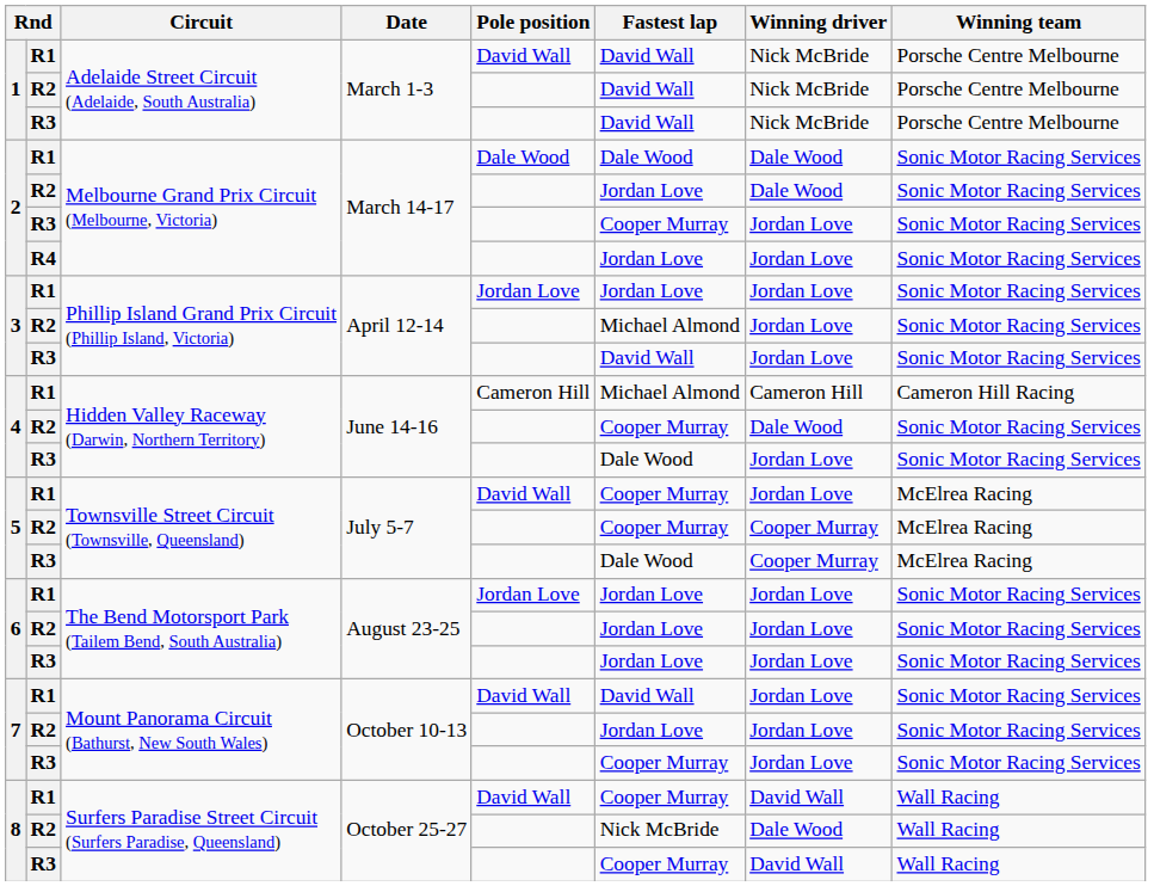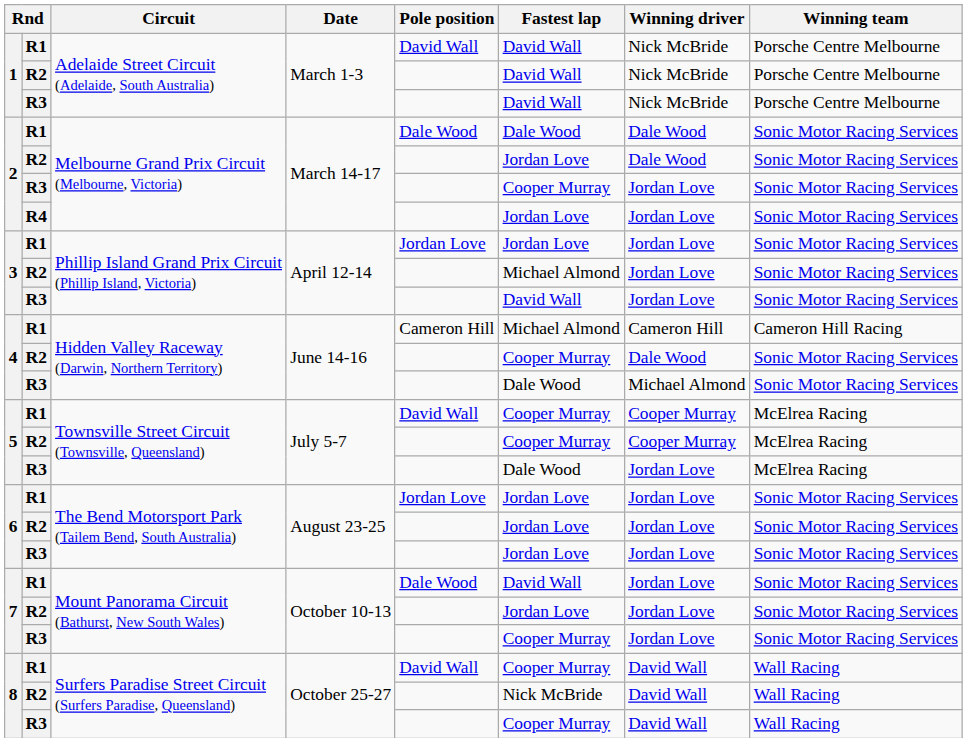 <table class="wikitable" style="font-size: 87%;">
 <tr>
 <th colspan="2">Rnd</th>
 <th>Circuit</th>
 <th>Date</th>
 <th>Pole position</th>
 <th>Fastest lap</th>
 <th>Winning driver</th>
 <th>Winning team</th>
 </tr>
 <tr>
 <th rowspan="3">1</th>
 <th>R1</th>
 <td rowspan="3"> <a href='#'>Adelaide Street Circuit</a><br><small>(<a href='#'>Adelaide</a>, <a href='#'>South Australia</a>)</small></td>
 <td rowspan="3">March 1-3</td>
 <td> <a href='#'>David Wall</a></td>
 <td> <a href='#'>David Wall</a></td>
 <td> Nick McBride</td>
 <td>Porsche Centre Melbourne</td>
 </tr>
 <tr>
 <th>R2</th>
 <td></td>
 <td> <a href='#'>David Wall</a></td>
 <td> Nick McBride</td>
 <td>Porsche Centre Melbourne</td>
 </tr>
 <tr>
 <th>R3</th>
 <td></td>
 <td> <a href='#'>David Wall</a></td>
 <td> Nick McBride</td>
 <td>Porsche Centre Melbourne</td>
 </tr>
 <tr>
 <th rowspan="4">2</th>
 <th>R1</th>
 <td rowspan="4"> <a href='#'>Melbourne Grand Prix Circuit</a><br><small>(<a href='#'>Melbourne</a>, <a href='#'>Victoria</a>)</small></td>
 <td rowspan="4">March 14-17</td>
 <td> <a href='#'>Dale Wood</a></td>
 <td> <a href='#'>Dale Wood</a></td>
 <td> <a href='#'>Dale Wood</a></td>
 <td><a href='#'>Sonic Motor Racing Services</a></td>
 </tr>
 <tr>
 <th>R2</th>
 <td></td>
 <td> <a href='#'>Jordan Love</a></td>
 <td> <a href='#'>Dale Wood</a></td>
 <td><a href='#'>Sonic Motor Racing Services</a></td>
 </tr>
 <tr>
 <th>R3</th>
 <td></td>
 <td> <a href='#'>Cooper Murray</a></td>
 <td> <a href='#'>Jordan Love</a></td>
 <td><a href='#'>Sonic Motor Racing Services</a></td>
 </tr>
 <tr>
 <th>R4</th>
 <td></td>
 <td> <a href='#'>Jordan Love</a></td>
 <td> <a href='#'>Jordan Love</a></td>
 <td><a href='#'>Sonic Motor Racing Services</a></td>
 </tr>
 <tr>
 <th rowspan="3">3</th>
 <th>R1</th>
 <td rowspan="3"> <a href='#'>Phillip Island Grand Prix Circuit</a><br><small>(<a href='#'>Phillip Island</a>, <a href='#'>Victoria</a>)</small></td>
 <td rowspan="3">April 12-14</td>
 <td> <a href='#'>Jordan Love</a></td>
 <td> <a href='#'>Jordan Love</a></td>
 <td> <a href='#'>Jordan Love</a></td>
 <td><a href='#'>Sonic Motor Racing Services</a></td>
 </tr>
 <tr>
 <th>R2</th>
 <td></td>
 <td> Michael Almond</td>
 <td> <a href='#'>Jordan Love</a></td>
 <td><a href='#'>Sonic Motor Racing Services</a></td>
 </tr>
 <tr>
 <th>R3</th>
 <td></td>
 <td> <a href='#'>David Wall</a></td>
 <td> <a href='#'>Jordan Love</a></td>
 <td><a href='#'>Sonic Motor Racing Services</a></td>
 </tr>
 <tr>
 <th rowspan="3">4</th>
 <th>R1</th>
 <td rowspan="3"> <a href='#'>Hidden Valley Raceway</a><br><small>(<a href='#'>Darwin</a>, <a href='#'>Northern Territory</a>)</small></td>
 <td rowspan="3">June 14-16</td>
 <td> Cameron Hill</td>
 <td> Michael Almond</td>
 <td> Cameron Hill</td>
 <td>Cameron Hill Racing</td>
 </tr>
 <tr>
 <th>R2</th>
 <td></td>
 <td> <a href='#'>Cooper Murray</a></td>
 <td> <a href='#'>Dale Wood</a></td>
 <td><a href='#'>Sonic Motor Racing Services</a></td>
 </tr>
 <tr>
 <th>R3</th>
 <td></td>
 <td> Dale Wood</td>
-<td> <a href='#'>Jordan Love</a></td>
+<td> Michael Almond</td>
 <td><a href='#'>Sonic Motor Racing Services</a></td>
 </tr>
 <tr>
 <th rowspan="3">5</th>
 <th>R1</th>
 <td rowspan="3"> <a href='#'>Townsville Street Circuit</a><br><small>(<a href='#'>Townsville</a>, <a href='#'>Queensland</a>)</small></td>
 <td rowspan="3">July 5-7</td>
 <td> <a href='#'>David Wall</a></td>
 <td> <a href='#'>Cooper Murray</a></td>
-<td> <a href='#'>Jordan Love</a></td>
+<td> <a href='#'>Cooper Murray</a></td>
 <td>McElrea Racing</td>
 </tr>
 <tr>
 <th>R2</th>
 <td></td>
 <td> <a href='#'>Cooper Murray</a></td>
 <td> <a href='#'>Cooper Murray</a></td>
 <td>McElrea Racing</td>
 </tr>
 <tr>
 <th>R3</th>
 <td></td>
 <td> Dale Wood</td>
-<td> <a href='#'>Cooper Murray</a></td>
+<td> <a href='#'>Jordan Love</a></td>
 <td>McElrea Racing</td>
 </tr>
 <tr>
 <th rowspan="3">6</th>
 <th>R1</th>
 <td rowspan="3"> <a href='#'>The Bend Motorsport Park</a><br><small>(<a href='#'>Tailem Bend</a>, <a href='#'>South Australia</a>)</small></td>
 <td rowspan="3">August 23-25</td>
 <td> <a href='#'>Jordan Love</a></td>
 <td> <a href='#'>Jordan Love</a></td>
 <td> <a href='#'>Jordan Love</a></td>
 <td><a href='#'>Sonic Motor Racing Services</a></td>
 </tr>
 <tr>
 <th>R2</th>
 <td></td>
 <td> <a href='#'>Jordan Love</a></td>
 <td> <a href='#'>Jordan Love</a></td>
 <td><a href='#'>Sonic Motor Racing Services</a></td>
 </tr>
 <tr>
 <th>R3</th>
 <td></td>
 <td> <a href='#'>Jordan Love</a></td>
 <td> <a href='#'>Jordan Love</a></td>
 <td><a href='#'>Sonic Motor Racing Services</a></td>
 </tr>
 <tr>
 <th rowspan="3">7</th>
 <th>R1</th>
 <td rowspan="3"> <a href='#'>Mount Panorama Circuit</a><br><small>(<a href='#'>Bathurst</a>, <a href='#'>New South Wales</a>)</small></td>
 <td rowspan="3">October 10-13</td>
-<td> <a href='#'>David Wall</a></td>
+<td> <a href='#'>Dale Wood</a></td>
 <td> <a href='#'>David Wall</a></td>
 <td> <a href='#'>Jordan Love</a></td>
 <td><a href='#'>Sonic Motor Racing Services</a></td>
 </tr>
 <tr>
 <th>R2</th>
 <td></td>
 <td> <a href='#'>Jordan Love</a></td>
 <td> <a href='#'>Jordan Love</a></td>
 <td><a href='#'>Sonic Motor Racing Services</a></td>
 </tr>
 <tr>
 <th>R3</th>
 <td></td>
 <td> <a href='#'>Cooper Murray</a></td>
 <td> <a href='#'>Jordan Love</a></td>
 <td><a href='#'>Sonic Motor Racing Services</a></td>
 </tr>
 <tr>
 <th rowspan="3">8</th>
 <th>R1</th>
 <td rowspan="3"> <a href='#'>Surfers Paradise Street Circuit</a><br><small>(<a href='#'>Surfers Paradise</a>, <a href='#'>Queensland</a>)</small></td>
 <td rowspan="3">October 25-27</td>
 <td> <a href='#'>David Wall</a></td>
 <td> <a href='#'>Cooper Murray</a></td>
 <td> <a href='#'>David Wall</a></td>
 <td><a href='#'>Wall Racing</a></td>
 </tr>
 <tr>
 <th>R2</th>
 <td></td>
 <td> Nick McBride</td>
-<td> <a href='#'>Dale Wood</a></td>
+<td> <a href='#'>David Wall</a></td>
 <td><a href='#'>Wall Racing</a></td>
 </tr>
 <tr>
 <th>R3</th>
 <td></td>
 <td> <a href='#'>Cooper Murray</a></td>
 <td> <a href='#'>David Wall</a></td>
 <td><a href='#'>Wall Racing</a></td>
 </tr>
 </table>
